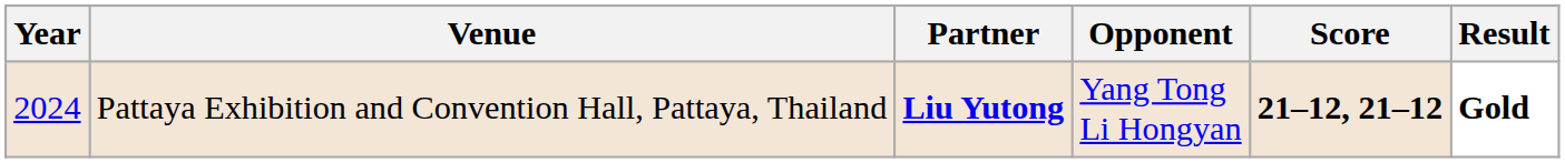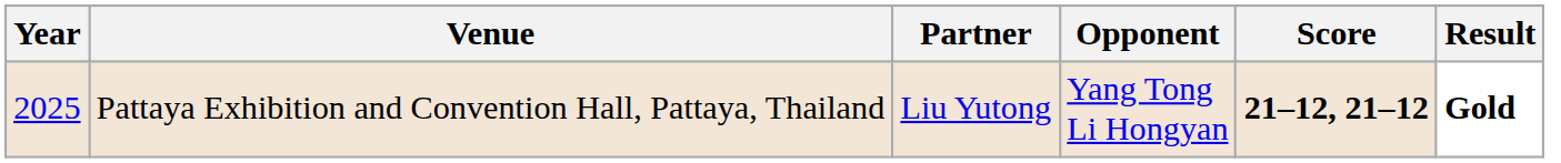 <table class="sortable wikitable" style="font-size: 90%;">
 <tr>
 <th>Year</th>
 <th>Venue</th>
 <th>Partner</th>
 <th>Opponent</th>
 <th>Score</th>
 <th>Result</th>
 </tr>
 <tr style="background:#F3E6D7">
-<td align="center"><a href='#'>2024</a></td>
+<td align="center"><a href='#'>2025</a></td>
 <td align="left">Pattaya Exhibition and Convention Hall, Pattaya, Thailand</td>
-<td align="left"><strong> <a href='#'>Liu Yutong</a></strong></td>
+<td align="left"> <a href='#'>Liu Yutong</a></td>
 <td align="left"> <a href='#'>Yang Tong</a><br> <a href='#'>Li Hongyan</a></td>
 <td align="left"><strong>21–12, 21–12</strong></td>
 <td style="text-align:left; background:white"> <strong>Gold</strong></td>
 </tr>
 </table>
